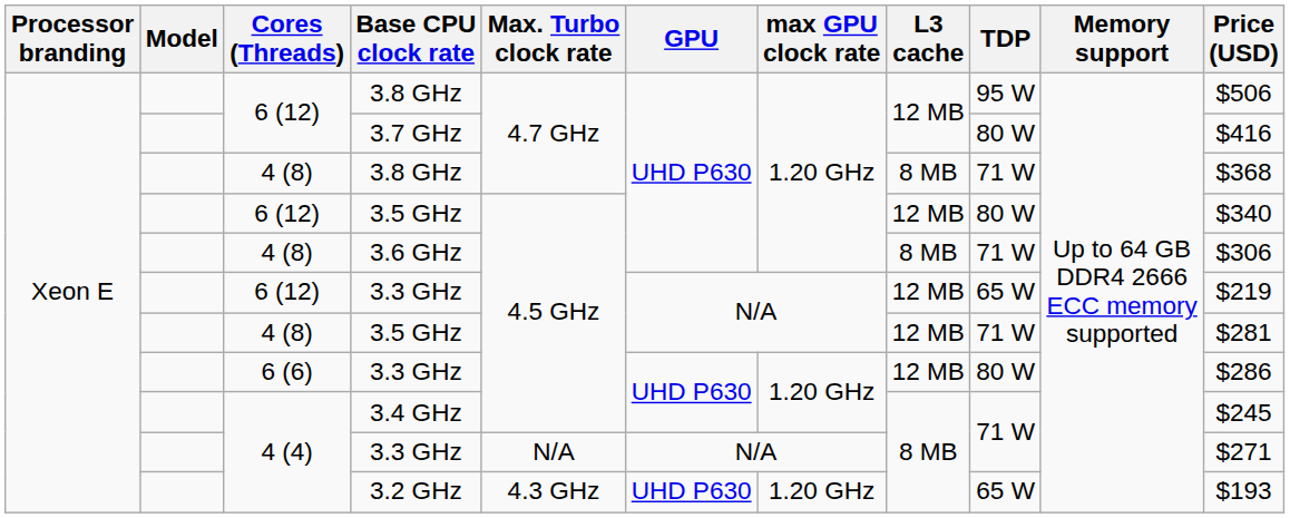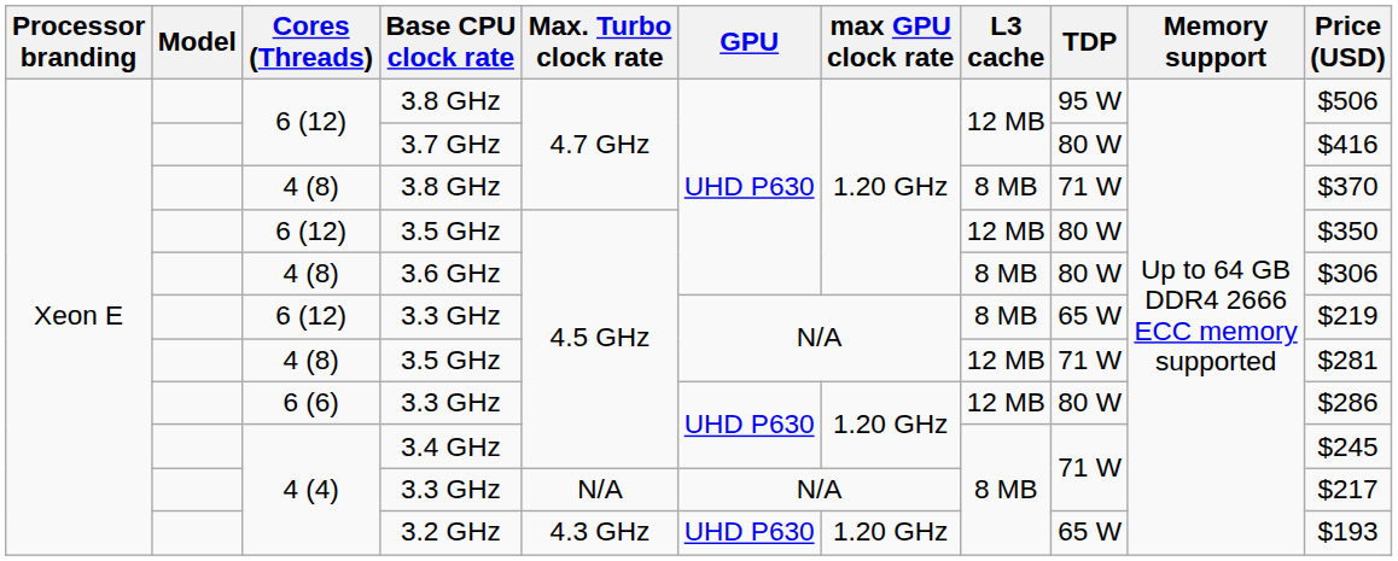 <table class="wikitable" style="text-align: center;">
 <tr>
 <th>Processor<br>branding</th>
 <th>Model</th>
 <th><a href='#'>Cores</a><br>(<a href='#'>Threads</a>)</th>
 <th>Base CPU<br><a href='#'>clock rate</a></th>
 <th>Max. <a href='#'>Turbo</a><br>clock rate</th>
 <th><a href='#'>GPU</a></th>
 <th>max <a href='#'>GPU</a><br>clock rate</th>
 <th>L3<br>cache </th>
 <th>TDP</th>
 <th>Memory<br>support</th>
 <th>Price<br>(USD)</th>
 </tr>
 <tr>
 <td rowspan="11">Xeon E</td>
 <td></td>
 <td rowspan="2">6 (12)</td>
 <td>3.8 GHz</td>
 <td rowspan="3">4.7 GHz</td>
 <td rowspan="5"><a href='#'>UHD P630</a></td>
 <td rowspan="5">1.20 GHz</td>
 <td rowspan="2">12 MB</td>
 <td>95 W</td>
 <td rowspan="11">Up to 64 GB<br>DDR4 2666<br><a href='#'>ECC memory</a><br>supported</td>
 <td>$506</td>
 </tr>
 <tr>
 <td></td>
 <td>3.7 GHz</td>
 <td>80 W</td>
 <td>$416</td>
 </tr>
 <tr>
 <td></td>
 <td>4 (8)</td>
 <td>3.8 GHz</td>
 <td>8 MB</td>
 <td>71 W</td>
-<td>$368</td>
+<td>$370</td>
 </tr>
 <tr>
 <td></td>
 <td>6 (12)</td>
 <td>3.5 GHz</td>
 <td rowspan="6">4.5 GHz</td>
 <td>12 MB</td>
 <td>80 W</td>
-<td>$340</td>
+<td>$350</td>
 </tr>
 <tr>
 <td></td>
 <td>4 (8)</td>
 <td>3.6 GHz</td>
 <td>8 MB</td>
-<td>71 W</td>
+<td>80 W</td>
 <td>$306</td>
 </tr>
 <tr>
 <td></td>
 <td>6 (12)</td>
 <td>3.3 GHz</td>
 <td colspan="2" rowspan="2">N/A</td>
-<td>12 MB</td>
+<td>8 MB</td>
 <td>65 W</td>
 <td>$219</td>
 </tr>
 <tr>
 <td></td>
 <td>4 (8)</td>
 <td>3.5 GHz</td>
 <td>12 MB</td>
 <td>71 W</td>
 <td>$281</td>
 </tr>
 <tr>
 <td></td>
 <td>6 (6)</td>
 <td>3.3 GHz</td>
 <td rowspan="2"><a href='#'>UHD P630</a></td>
 <td rowspan="2">1.20 GHz</td>
 <td>12 MB</td>
 <td>80 W</td>
 <td>$286</td>
 </tr>
 <tr>
 <td></td>
 <td rowspan="3">4 (4)</td>
 <td>3.4 GHz</td>
 <td rowspan="3">8 MB</td>
 <td rowspan="2">71 W</td>
 <td>$245</td>
 </tr>
 <tr>
 <td></td>
 <td>3.3 GHz</td>
 <td>N/A</td>
 <td colspan="2">N/A</td>
-<td>$271</td>
+<td>$217</td>
 </tr>
 <tr>
 <td></td>
 <td>3.2 GHz</td>
 <td>4.3 GHz</td>
 <td><a href='#'>UHD P630</a></td>
 <td>1.20 GHz</td>
 <td>65 W</td>
 <td>$193</td>
 </tr>
 </table>
